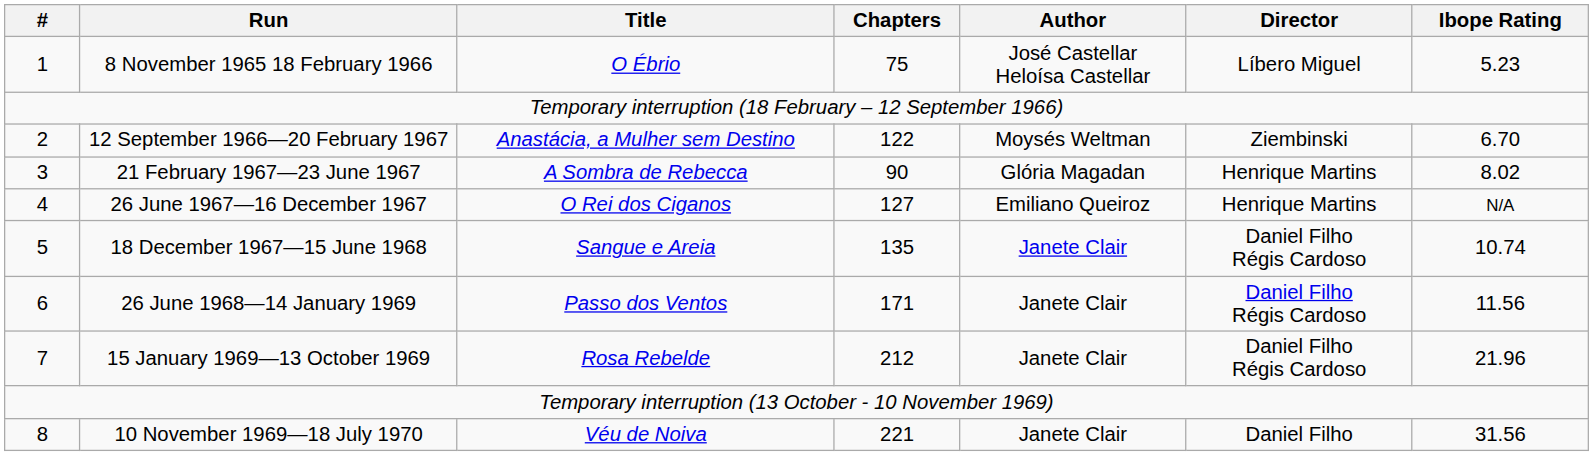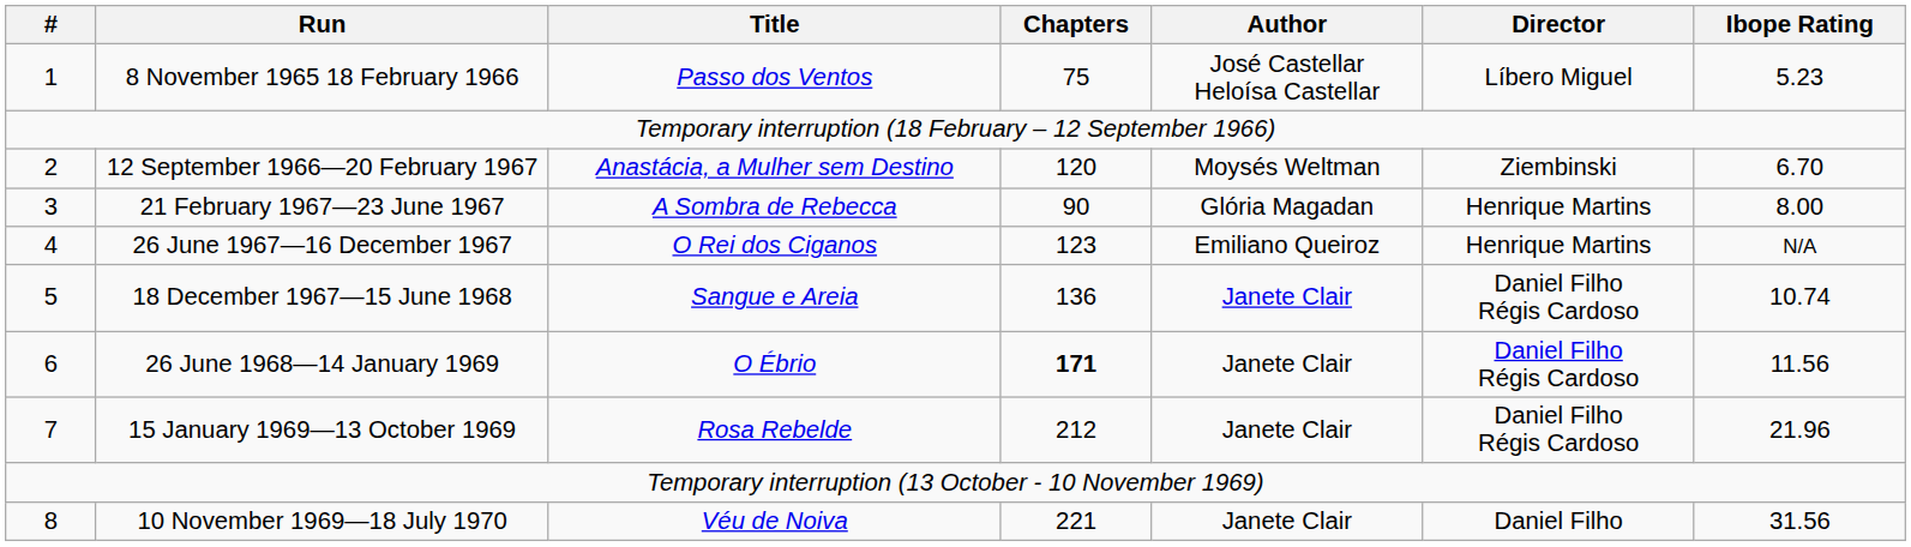 <table class="wikitable" style="text-align:center">
 <tr>
 <th style="width:3%;">#</th>
 <th style="width:15%;">Run</th>
 <th style="width:15%;">Title</th>
 <th style="width:3%;">Chapters</th>
 <th style="width:9%;">Author</th>
 <th style="width:9%;">Director</th>
 <th style="width:7%;">Ibope Rating</th>
 </tr>
 <tr>
 <td>1</td>
 <td>8 November 1965 18 February 1966</td>
-<td><em><a href='#'>O Ébrio</a></em></td>
+<td><em><a href='#'>Passo dos Ventos</a></em></td>
 <td>75</td>
 <td>José Castellar<br>Heloísa Castellar</td>
 <td>Líbero Miguel</td>
 <td>5.23</td>
 </tr>
 <tr>
 <td colspan=8 style="text-align:center;"><em>Temporary interruption (18 February – 12 September 1966)</em></td>
 </tr>
 <tr>
 <td>2</td>
 <td>12 September 1966—20 February 1967</td>
 <td><em><a href='#'>Anastácia, a Mulher sem Destino</a></em></td>
-<td>122</td>
+<td>120</td>
 <td>Moysés Weltman</td>
 <td>Ziembinski</td>
 <td>6.70</td>
 </tr>
 <tr>
 <td>3</td>
 <td>21 February 1967—23 June 1967</td>
 <td><em><a href='#'>A Sombra de Rebecca</a></em></td>
 <td>90</td>
 <td>Glória Magadan</td>
 <td>Henrique Martins</td>
-<td>8.02</td>
+<td>8.00</td>
 </tr>
 <tr>
 <td>4</td>
 <td>26 June 1967—16 December 1967</td>
 <td><em><a href='#'>O Rei dos Ciganos</a></em></td>
-<td>127</td>
+<td>123</td>
 <td>Emiliano Queiroz </td>
 <td>Henrique Martins</td>
 <td><small>N/A</small></td>
 </tr>
 <tr>
 <td>5</td>
 <td>18 December 1967—15 June 1968</td>
 <td><em><a href='#'>Sangue e Areia</a></em> </td>
-<td>135</td>
+<td>136</td>
 <td><a href='#'>Janete Clair</a></td>
 <td>Daniel Filho <br> Régis Cardoso</td>
 <td>10.74</td>
 </tr>
 <tr>
 <td>6</td>
 <td>26 June 1968—14 January 1969</td>
-<td><em><a href='#'>Passo dos Ventos</a></em></td>
-<td>171</td>
+<td><em><a href='#'>O Ébrio</a></em></td>
+<td><strong>171</strong></td>
 <td>Janete Clair</td>
 <td><a href='#'>Daniel Filho</a> <br> Régis Cardoso</td>
 <td>11.56</td>
 </tr>
 <tr>
 <td>7</td>
 <td>15 January 1969—13 October 1969</td>
 <td><em><a href='#'>Rosa Rebelde</a></em></td>
 <td>212</td>
 <td>Janete Clair</td>
 <td>Daniel Filho <br> Régis Cardoso</td>
 <td>21.96</td>
 </tr>
 <tr>
 <td colspan=8 style="text-align:center;"><em>Temporary interruption (13 October - 10 November 1969)</em></td>
 </tr>
 <tr>
 <td>8</td>
 <td>10 November 1969—18 July 1970</td>
 <td><em><a href='#'>Véu de Noiva</a></em></td>
 <td>221</td>
 <td>Janete Clair</td>
 <td>Daniel Filho</td>
 <td>31.56</td>
 </tr>
 </table>
